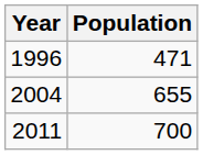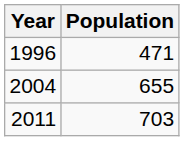 <table class="wikitable" style="line-height:1.1em;">
 <tr>
 <th>Year</th>
 <th>Population</th>
 </tr>
 <tr align="right">
 <td>1996</td>
 <td>471</td>
 </tr>
 <tr align="right">
 <td>2004</td>
 <td>655</td>
 </tr>
 <tr align="right">
 <td>2011</td>
-<td>700</td>
+<td>703</td>
 </tr>
 </table>
